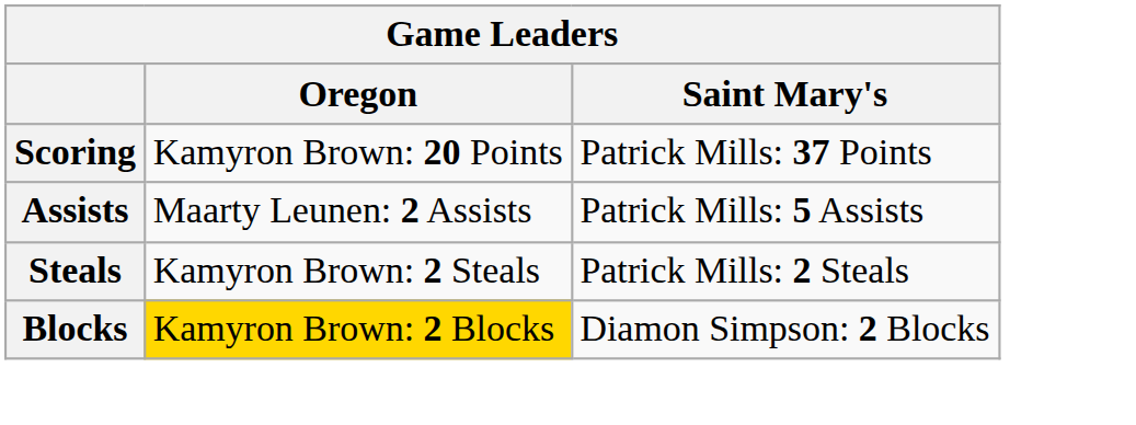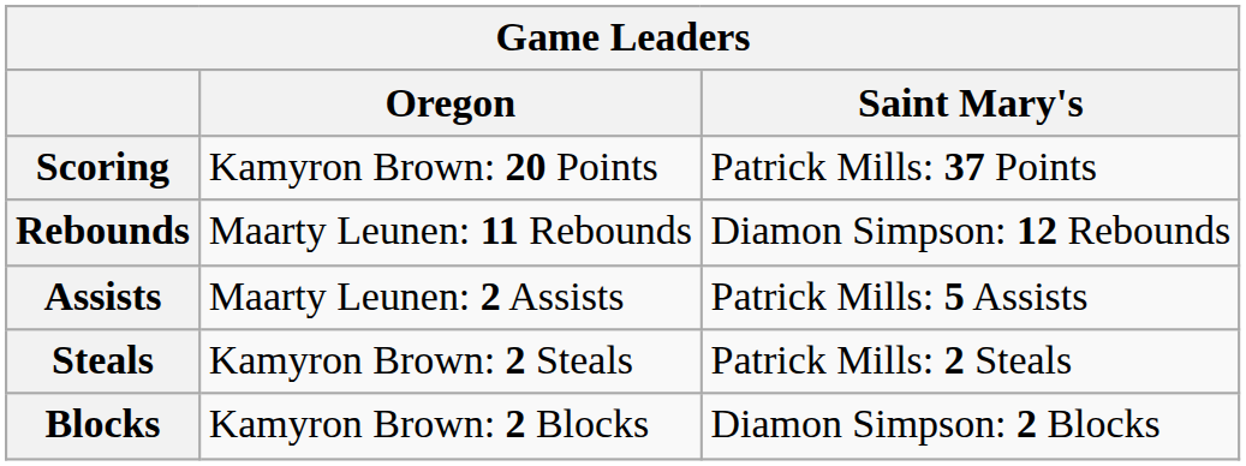 <table class="wikitable">
 <tr>
 <th colspan=3>Game Leaders</th>
 </tr>
 <tr>
 <th></th>
 <th>Oregon</th>
 <th>Saint Mary's</th>
 </tr>
 <tr>
 <th>Scoring</th>
 <td>Kamyron Brown: <strong>20</strong> Points</td>
 <td>Patrick Mills: <strong>37</strong> Points</td>
 </tr>
 <tr>
+<th>Rebounds</th>
+<td>Maarty Leunen: <strong>11</strong> Rebounds</td>
+<td>Diamon Simpson: <strong>12</strong> Rebounds</td>
+</tr>
+<tr>
 <th>Assists</th>
 <td>Maarty Leunen: <strong>2</strong> Assists</td>
 <td>Patrick Mills: <strong>5</strong> Assists</td>
 </tr>
 <tr>
 <th>Steals</th>
 <td>Kamyron Brown: <strong>2</strong> Steals</td>
 <td>Patrick Mills: <strong>2</strong> Steals</td>
 </tr>
 <tr>
 <th>Blocks</th>
-<td style="background: gold;">Kamyron Brown: <strong>2</strong> Blocks</td>
+<td>Kamyron Brown: <strong>2</strong> Blocks</td>
 <td>Diamon Simpson: <strong>2</strong> Blocks</td>
 </tr>
 </table>
